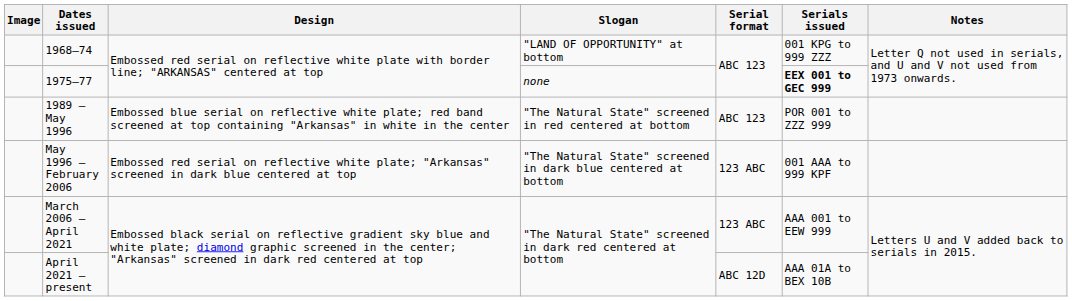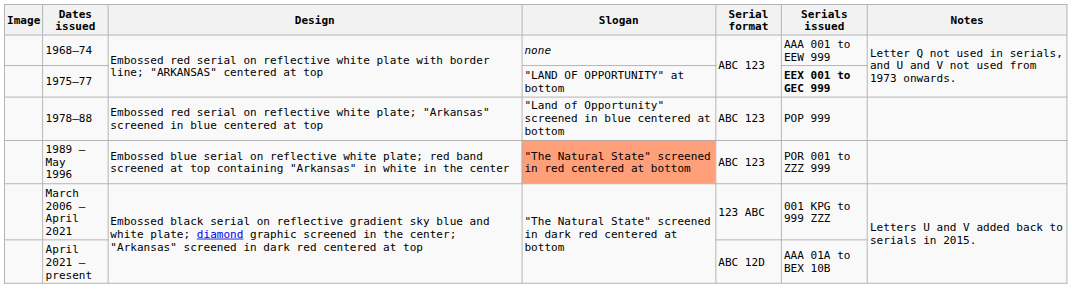 <table class=wikitable>
 <tr>
 <th>Image</th>
 <th style="width:70px;">Dates issued</th>
 <th>Design</th>
 <th>Slogan</th>
 <th>Serial format</th>
 <th style="width:95px;">Serials issued</th>
 <th>Notes</th>
 </tr>
 <tr>
 <td></td>
 <td>1968–74</td>
 <td rowspan="2">Embossed red serial on reflective white plate with border line; "ARKANSAS" centered at top</td>
-<td>"LAND OF OPPORTUNITY" at bottom</td>
+<td><em>none</em></td>
 <td rowspan="2">ABC 123</td>
-<td>001 KPG to 999 ZZZ</td>
+<td>AAA 001 to EEW 999</td>
 <td rowspan="2">Letter Q not used in serials, and U and V not used from 1973 onwards.</td>
 </tr>
 <tr>
 <td></td>
 <td>1975–77</td>
-<td><em>none</em></td>
+<td>"LAND OF OPPORTUNITY" at bottom</td>
 <td><strong>EEX 001 to GEC 999</strong></td>
+</tr>
+<tr>
+<td></td>
+<td>1978–88</td>
+<td>Embossed red serial on reflective white plate; "Arkansas" screened in blue centered at top</td>
+<td>"Land of Opportunity" screened in blue centered at bottom</td>
+<td>ABC 123</td>
+<td> POP 999</td>
+<td></td>
 </tr>
 <tr>
 <td></td>
 <td>1989 –<br>May<br>1996</td>
 <td>Embossed blue serial on reflective white plate; red band screened at top containing "Arkansas" in white in the center</td>
-<td>"The Natural State" screened in red centered at bottom</td>
+<td style="background: lightsalmon;">"The Natural State" screened in red centered at bottom</td>
 <td>ABC 123</td>
 <td>POR 001 to ZZZ 999</td>
-<td></td>
-</tr>
-<tr>
-<td></td>
-<td>May<br>1996 – February 2006</td>
-<td>Embossed red serial on reflective white plate; "Arkansas" screened in dark blue centered at top</td>
-<td>"The Natural State" screened in dark blue centered at bottom</td>
-<td>123 ABC</td>
-<td>001 AAA to 999 KPF</td>
 <td></td>
 </tr>
 <tr>
 <td></td>
 <td>March 2006 – April<br>2021</td>
 <td rowspan="2">Embossed black serial on reflective gradient sky blue and white plate; <a href='#'>diamond</a> graphic screened in the center; "Arkansas" screened in dark red centered at top</td>
 <td rowspan="2">"The Natural State" screened in dark red centered at bottom</td>
 <td>123 ABC</td>
-<td>AAA 001 to EEW 999</td>
+<td>001 KPG to 999 ZZZ</td>
 <td rowspan="2">Letters U and V added back to serials in 2015.</td>
 </tr>
 <tr>
 <td></td>
 <td>April 2021 – present</td>
 <td>ABC 12D</td>
 <td>AAA 01A to BEX 10B </td>
 </tr>
 </table>
